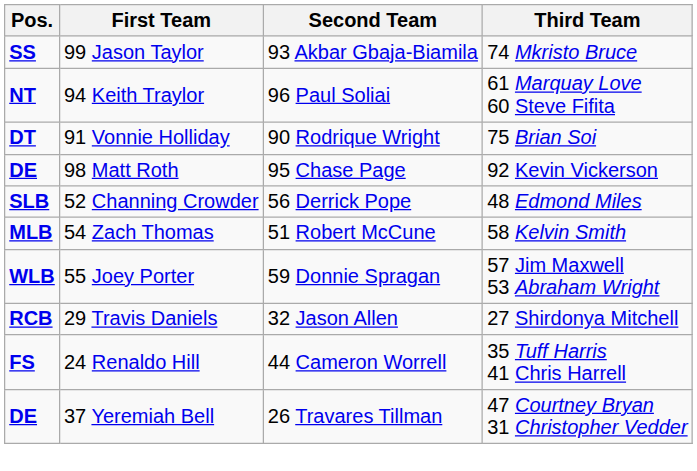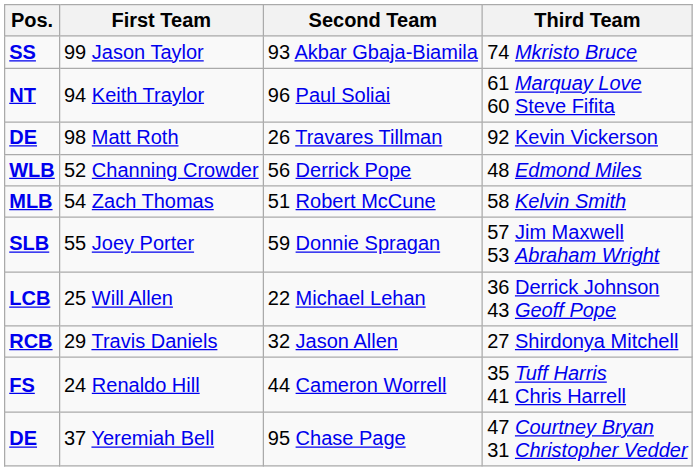 <table class="wikitable">
 <tr>
 <th>Pos.</th>
 <th>First Team</th>
 <th>Second Team</th>
 <th>Third Team</th>
 </tr>
 <tr>
 <td><strong><a href='#'>SS</a></strong></td>
 <td>99 <a href='#'>Jason Taylor</a></td>
 <td>93 <a href='#'>Akbar Gbaja-Biamila</a></td>
 <td>74 <em><a href='#'>Mkristo Bruce</a></em></td>
 </tr>
 <tr>
 <td><strong><a href='#'>NT</a></strong></td>
 <td>94 <a href='#'>Keith Traylor</a></td>
 <td>96 <a href='#'>Paul Soliai</a></td>
 <td>61 <em><a href='#'>Marquay Love</a></em><br>60 <a href='#'>Steve Fifita</a></td>
 </tr>
 <tr>
-<td><strong><a href='#'>DT</a></strong></td>
-<td>91 <a href='#'>Vonnie Holliday</a></td>
-<td>90 <a href='#'>Rodrique Wright</a></td>
-<td>75 <em><a href='#'>Brian Soi</a></em></td>
-</tr>
-<tr>
 <td><strong><a href='#'>DE</a></strong></td>
 <td>98 <a href='#'>Matt Roth</a></td>
-<td>95 <a href='#'>Chase Page</a></td>
+<td>26 <a href='#'>Travares Tillman</a></td>
 <td>92 <a href='#'>Kevin Vickerson</a></td>
 </tr>
 <tr>
-<td><strong><a href='#'>SLB</a></strong></td>
+<td><strong><a href='#'>WLB</a></strong></td>
 <td>52 <a href='#'>Channing Crowder</a></td>
 <td>56 <a href='#'>Derrick Pope</a></td>
 <td>48 <em><a href='#'>Edmond Miles</a></em></td>
 </tr>
 <tr>
 <td><strong><a href='#'>MLB</a></strong></td>
 <td>54 <a href='#'>Zach Thomas</a></td>
 <td>51 <a href='#'>Robert McCune</a></td>
 <td>58 <em><a href='#'>Kelvin Smith</a></em></td>
 </tr>
 <tr>
-<td><strong><a href='#'>WLB</a></strong></td>
+<td><strong><a href='#'>SLB</a></strong></td>
 <td>55 <a href='#'>Joey Porter</a></td>
 <td>59 <a href='#'>Donnie Spragan</a></td>
 <td>57 <a href='#'>Jim Maxwell</a><br>53 <em><a href='#'>Abraham Wright</a></em></td>
+</tr>
+<tr>
+<td><strong><a href='#'>LCB</a></strong></td>
+<td>25 <a href='#'>Will Allen</a></td>
+<td>22 <a href='#'>Michael Lehan</a></td>
+<td>36 <a href='#'>Derrick Johnson</a><br>43 <em><a href='#'>Geoff Pope</a></em></td>
 </tr>
 <tr>
 <td><strong><a href='#'>RCB</a></strong></td>
 <td>29 <a href='#'>Travis Daniels</a></td>
 <td>32 <a href='#'>Jason Allen</a></td>
 <td>27 <a href='#'>Shirdonya Mitchell</a></td>
 </tr>
 <tr>
 <td><strong><a href='#'>FS</a></strong></td>
 <td>24 <a href='#'>Renaldo Hill</a></td>
 <td>44 <a href='#'>Cameron Worrell</a></td>
 <td>35 <em><a href='#'>Tuff Harris</a></em><br>41 <a href='#'>Chris Harrell</a></td>
 </tr>
 <tr>
 <td><strong><a href='#'>DE</a></strong></td>
 <td>37 <a href='#'>Yeremiah Bell</a></td>
-<td>26 <a href='#'>Travares Tillman</a></td>
+<td>95 <a href='#'>Chase Page</a></td>
 <td>47 <em><a href='#'>Courtney Bryan</a></em><br>31 <em><a href='#'>Christopher Vedder</a></em></td>
 </tr>
 </table>
